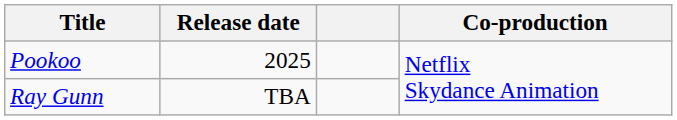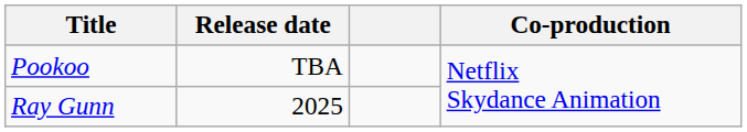 <table class="wikitable sortable">
 <tr>
 <th width=100>Title</th>
 <th width=100>Release date</th>
 <th width=50 class="unsortable"></th>
 <th width=180>Co-production</th>
 </tr>
 <tr>
 <td><em><a href='#'>Pookoo</a></em></td>
-<td align="right">2025</td>
+<td align="right">TBA</td>
 <td></td>
 <td rowspan=2><a href='#'>Netflix</a><br><a href='#'>Skydance Animation</a></td>
 </tr>
 <tr>
 <td><em><a href='#'>Ray Gunn</a></em></td>
-<td align="right">TBA</td>
+<td align="right">2025</td>
 <td></td>
 </tr>
 </table>
